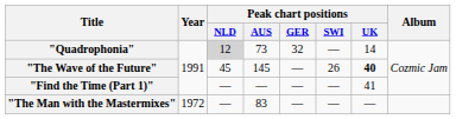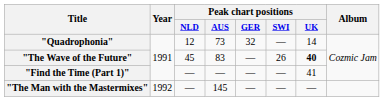 <table class="wikitable plainrowheaders" style="text-align:center;">
 <tr>
 <th scope="col" rowspan="2">Title</th>
 <th scope="col" rowspan="2">Year</th>
 <th scope="col" colspan="5">Peak chart positions</th>
 <th scope="col" rowspan="2">Album</th>
 </tr>
 <tr>
 <th scope="col" style="width:3em;font-size:90%;"><a href='#'>NLD</a><br></th>
 <th scope="col" style="width:3em;font-size:90%;"><a href='#'>AUS</a><br></th>
 <th scope="col" style="width:3em;font-size:90%;"><a href='#'>GER</a><br></th>
 <th scope="col" style="width:3em;font-size:90%;"><a href='#'>SWI</a><br></th>
 <th scope="col" style="width:3em;font-size:90%;"><a href='#'>UK</a><br></th>
 </tr>
 <tr>
 <th scope="row">"Quadrophonia"</th>
 <td rowspan="3">1991</td>
-<td style="background: lightgrey;">12</td>
+<td>12</td>
 <td>73</td>
 <td>32</td>
 <td>—</td>
 <td>14</td>
 <td rowspan="3"><em>Cozmic Jam</em></td>
 </tr>
 <tr>
 <th scope="row">"The Wave of the Future"</th>
 <td>45</td>
-<td>145</td>
+<td>83</td>
 <td>—</td>
 <td>26</td>
 <td><strong>40</strong></td>
 </tr>
 <tr>
 <th scope="row">"Find the Time (Part 1)"</th>
 <td>—</td>
 <td>—</td>
 <td>—</td>
 <td>—</td>
 <td>41</td>
 </tr>
 <tr>
 <th scope="row">"The Man with the Mastermixes"</th>
-<td>1972</td>
+<td>1992</td>
 <td>—</td>
-<td>83</td>
+<td>145</td>
 <td>—</td>
 <td>—</td>
 <td>—</td>
 <td></td>
 </tr>
 </table>
